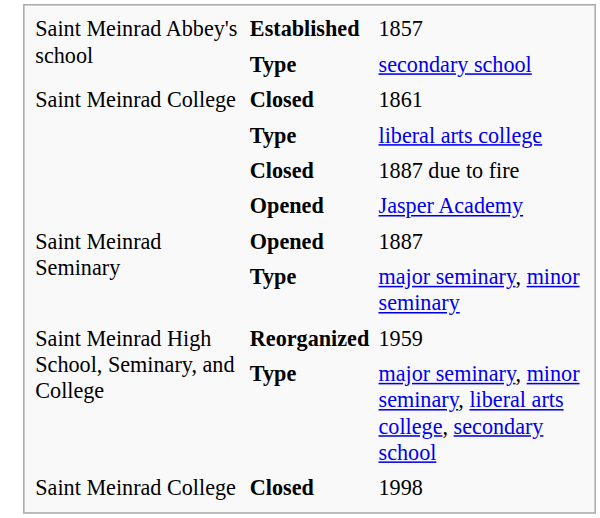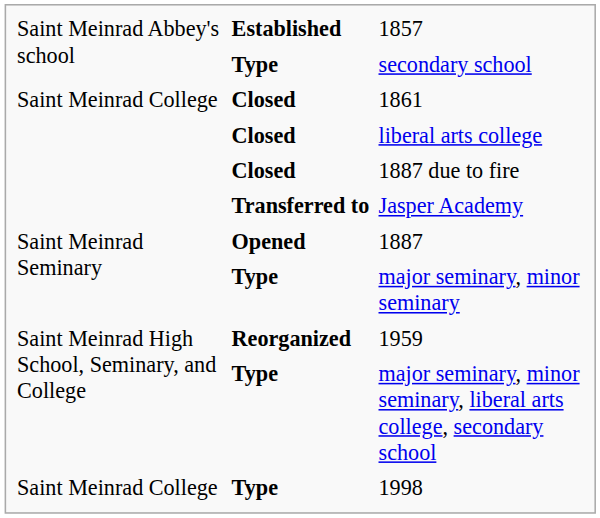 <table class="infobox" cellpadding="2" cellspacing="2" style="font-size: 90%;">
 <tr>
 <td style="width:100pt;" rowspan="2">Saint Meinrad Abbey's school</td>
 <td><strong>Established</strong></td>
 <td>1857</td>
 </tr>
 <tr>
 <td><strong>Type</strong></td>
 <td><a href='#'>secondary school</a></td>
 </tr>
 <tr>
 <td style="width:100pt;" rowspan="4">Saint Meinrad College</td>
 <td><strong>Closed</strong></td>
 <td>1861</td>
 </tr>
 <tr>
-<td><strong>Type</strong></td>
+<td><strong>Closed</strong></td>
 <td style="width:100pt;"><a href='#'>liberal arts college</a></td>
 </tr>
 <tr>
 <td><strong>Closed</strong></td>
 <td>1887 due to fire</td>
 </tr>
 <tr>
-<td><strong>Opened</strong></td>
+<td><strong>Transferred to</strong></td>
 <td><a href='#'>Jasper Academy</a></td>
 </tr>
 <tr>
 <td style="width:100pt;" rowspan="2">Saint Meinrad Seminary</td>
 <td><strong>Opened</strong></td>
 <td>1887</td>
 </tr>
 <tr>
 <td><strong>Type</strong></td>
 <td style="width:100pt;"><a href='#'>major seminary</a>, <a href='#'>minor seminary</a></td>
 </tr>
 <tr>
 <td style="width:100pt;" rowspan="2">Saint Meinrad High School, Seminary, and College</td>
 <td><strong>Reorganized</strong></td>
 <td>1959</td>
 </tr>
 <tr>
 <td><strong>Type</strong></td>
 <td style="width:100pt;"><a href='#'>major seminary</a>, <a href='#'>minor seminary</a>, <a href='#'>liberal arts college</a>, <a href='#'>secondary school</a></td>
 </tr>
 <tr>
 <td style="width:100pt;" rowspan="4">Saint Meinrad College</td>
-<td><strong>Closed</strong></td>
+<td><strong>Type</strong></td>
 <td>1998</td>
 </tr>
 </table>
